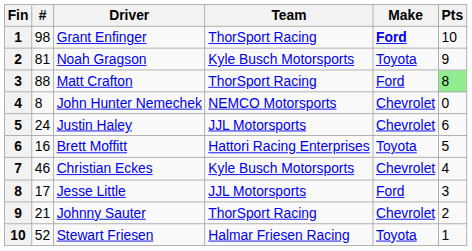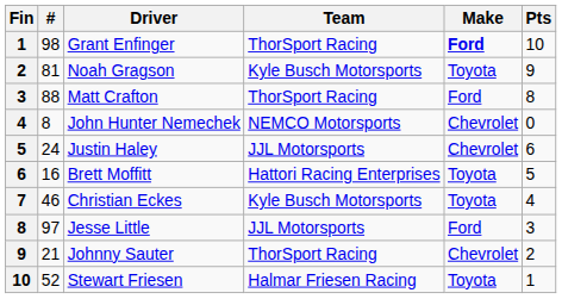 <table class="wikitable" style="font-size:95%">
 <tr>
 <th>Fin</th>
 <th>#</th>
 <th>Driver</th>
 <th>Team</th>
 <th>Make</th>
 <th>Pts</th>
 </tr>
 <tr>
 <th>1</th>
 <td>98</td>
 <td><a href='#'>Grant Enfinger</a></td>
 <td><a href='#'>ThorSport Racing</a></td>
 <td><strong><a href='#'>Ford</a></strong></td>
 <td>10</td>
 </tr>
 <tr>
 <th>2</th>
 <td>81</td>
 <td><a href='#'>Noah Gragson</a></td>
 <td><a href='#'>Kyle Busch Motorsports</a></td>
 <td><a href='#'>Toyota</a></td>
 <td>9</td>
 </tr>
 <tr>
 <th>3</th>
 <td>88</td>
 <td><a href='#'>Matt Crafton</a></td>
 <td><a href='#'>ThorSport Racing</a></td>
 <td><a href='#'>Ford</a></td>
-<td style="background: lightgreen;">8</td>
+<td>8</td>
 </tr>
 <tr>
 <th>4</th>
 <td>8</td>
 <td><a href='#'>John Hunter Nemechek</a></td>
 <td><a href='#'>NEMCO Motorsports</a></td>
 <td><a href='#'>Chevrolet</a></td>
 <td>0</td>
 </tr>
 <tr>
 <th>5</th>
 <td>24</td>
 <td><a href='#'>Justin Haley</a></td>
 <td><a href='#'>JJL Motorsports</a></td>
 <td><a href='#'>Chevrolet</a></td>
 <td>6</td>
 </tr>
 <tr>
 <th>6</th>
 <td>16</td>
 <td><a href='#'>Brett Moffitt</a></td>
 <td><a href='#'>Hattori Racing Enterprises</a></td>
 <td><a href='#'>Toyota</a></td>
 <td>5</td>
 </tr>
 <tr>
 <th>7</th>
 <td>46</td>
 <td><a href='#'>Christian Eckes</a></td>
 <td><a href='#'>Kyle Busch Motorsports</a></td>
-<td><a href='#'>Chevrolet</a></td>
+<td><a href='#'>Toyota</a></td>
 <td>4</td>
 </tr>
 <tr>
 <th>8</th>
-<td>17</td>
+<td>97</td>
 <td><a href='#'>Jesse Little</a></td>
 <td><a href='#'>JJL Motorsports</a></td>
 <td><a href='#'>Ford</a></td>
 <td>3</td>
 </tr>
 <tr>
 <th>9</th>
 <td>21</td>
 <td><a href='#'>Johnny Sauter</a></td>
 <td><a href='#'>ThorSport Racing</a></td>
 <td><a href='#'>Chevrolet</a></td>
 <td>2</td>
 </tr>
 <tr>
 <th>10</th>
 <td>52</td>
 <td><a href='#'>Stewart Friesen</a></td>
 <td><a href='#'>Halmar Friesen Racing</a></td>
 <td><a href='#'>Toyota</a></td>
 <td>1</td>
 </tr>
 </table>
